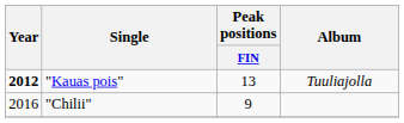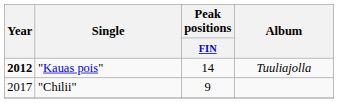 <table class="wikitable">
 <tr>
 <th align="center" rowspan="2" width="10">Year</th>
 <th align="center" rowspan="2" width="180">Single</th>
 <th align="center" colspan="1" width="20">Peak positions</th>
 <th align="center" rowspan="2" width="120">Album</th>
 </tr>
 <tr>
 <th width="20"><small><a href='#'>FIN</a><br></small></th>
 </tr>
 <tr>
 <td><strong>2012</strong></td>
 <td>"<a href='#'>Kauas pois</a>"</td>
-<td style="text-align:center;">13</td>
+<td style="text-align:center;">14</td>
 <td style="text-align:center;"><em>Tuuliajolla</em></td>
 </tr>
 <tr>
-<td>2016</td>
+<td>2017</td>
 <td>"Chilii"<br></td>
 <td style="text-align:center;">9<br></td>
 <td style="text-align:center;"></td>
 </tr>
 <tr>
 </tr>
 </table>
